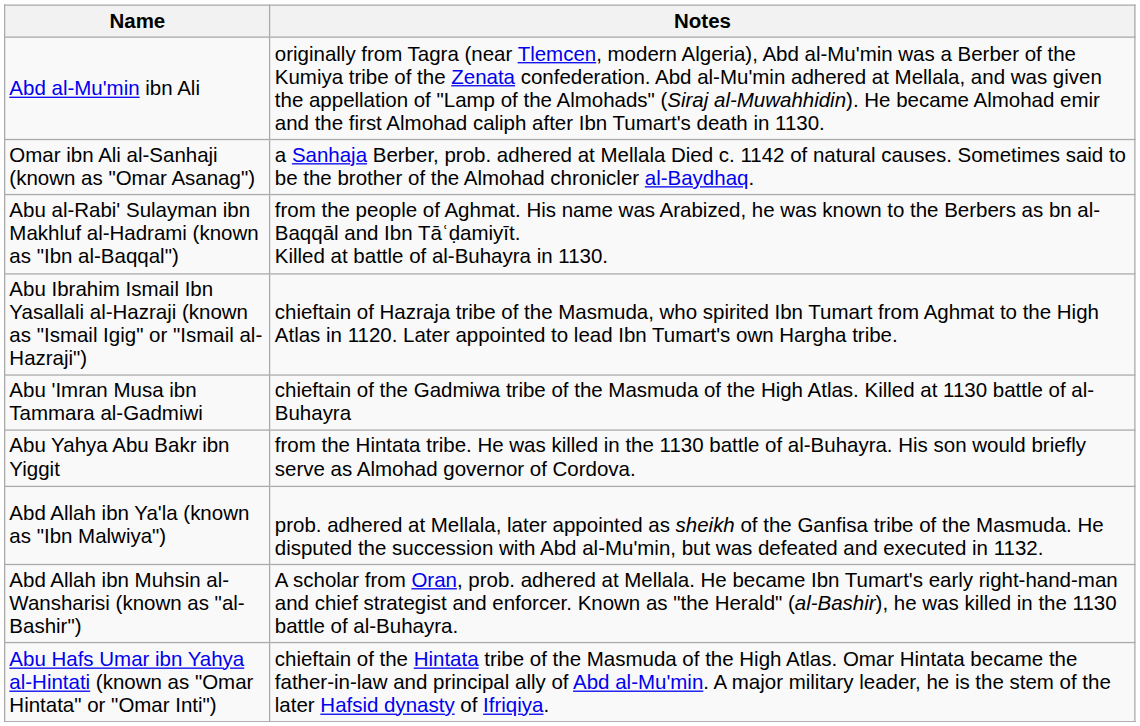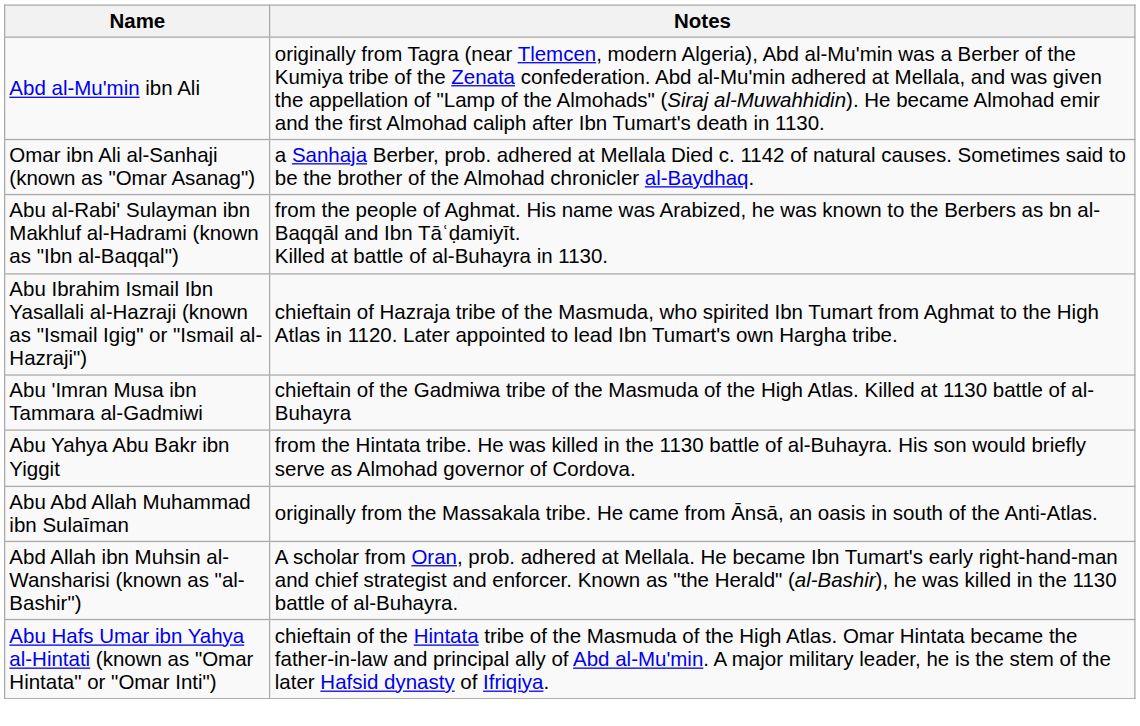 <table align="left" class="wikitable" style="margin: 1em auto 1em auto">
 <tr>
 <th width="200">Name</th>
 <th>Notes</th>
 </tr>
 <tr>
 <td align="left"><a href='#'>Abd al-Mu'min</a> ibn Ali</td>
 <td align="left">originally from Tagra (near <a href='#'>Tlemcen</a>, modern Algeria), Abd al-Mu'min was a Berber of the Kumiya tribe of the <a href='#'>Zenata</a> confederation. Abd al-Mu'min adhered at Mellala, and was given the appellation of "Lamp of the Almohads" (<em>Siraj al-Muwahhidin</em>). He became Almohad emir and the first Almohad caliph after Ibn Tumart's death in 1130.</td>
 </tr>
 <tr>
 <td align="left">Omar ibn Ali al-Sanhaji (known as "Omar Asanag")</td>
 <td align="left">a <a href='#'>Sanhaja</a> Berber, prob. adhered at Mellala Died c. 1142 of natural causes. Sometimes said to be the brother of the Almohad chronicler <a href='#'>al-Baydhaq</a>.</td>
 </tr>
 <tr>
 <td align="left">Abu al-Rabi' Sulayman ibn Makhluf al-Hadrami (known as "Ibn al-Baqqal")</td>
 <td align="left">from the people of Aghmat. His name was Arabized, he was known to the Berbers as bn al-Baqqāl and Ibn Tāʿḍamiyīt.<br>Killed at battle of al-Buhayra in 1130.</td>
 </tr>
 <tr>
 <td align="left">Abu Ibrahim Ismail Ibn Yasallali al-Hazraji (known as "Ismail Igig" or "Ismail al-Hazraji")</td>
 <td align="left">chieftain of Hazraja tribe of the Masmuda, who spirited Ibn Tumart from Aghmat to the High Atlas in 1120. Later appointed to lead Ibn Tumart's own Hargha tribe.</td>
 </tr>
 <tr>
 <td align="left">Abu 'Imran Musa ibn Tammara al-Gadmiwi</td>
 <td align="left">chieftain of the Gadmiwa tribe of the Masmuda of the High Atlas. Killed at 1130 battle of al-Buhayra</td>
 </tr>
 <tr>
 <td align="left">Abu Yahya Abu Bakr ibn Yiggit</td>
 <td align="left">from the Hintata tribe. He was killed in the 1130 battle of al-Buhayra. His son would briefly serve as Almohad governor of Cordova.</td>
 </tr>
 <tr>
-<td align="left">Abd Allah ibn Ya'la (known as "Ibn Malwiya")</td>
-<td align="left"><br>prob. adhered at Mellala, later appointed as <em>sheikh</em> of the Ganfisa tribe of the Masmuda. He disputed the succession with Abd al-Mu'min, but was defeated and executed in 1132.</td>
+<td align="left">Abu Abd Allah Muhammad ibn Sulaīman</td>
+<td align="left">originally from the Massakala tribe. He came from Ānsā, an oasis in south of the Anti-Atlas.</td>
 </tr>
 <tr>
 <td align="left">Abd Allah ibn Muhsin al-Wansharisi (known as "al-Bashir")</td>
 <td align="left">A scholar from <a href='#'>Oran</a>, prob. adhered at Mellala. He became Ibn Tumart's early right-hand-man and chief strategist and enforcer. Known as "the Herald" (<em>al-Bashir</em>), he was killed in the 1130 battle of al-Buhayra.</td>
 </tr>
 <tr>
 <td align="left"><a href='#'>Abu Hafs Umar ibn Yahya al-Hintati</a> (known as "Omar Hintata" or "Omar Inti")</td>
 <td align="left">chieftain of the <a href='#'>Hintata</a> tribe of the Masmuda of the High Atlas. Omar Hintata became the father-in-law and principal ally of <a href='#'>Abd al-Mu'min</a>. A major military leader, he is the stem of the later <a href='#'>Hafsid dynasty</a> of <a href='#'>Ifriqiya</a>.</td>
 </tr>
 <tr>
 </tr>
 </table>
